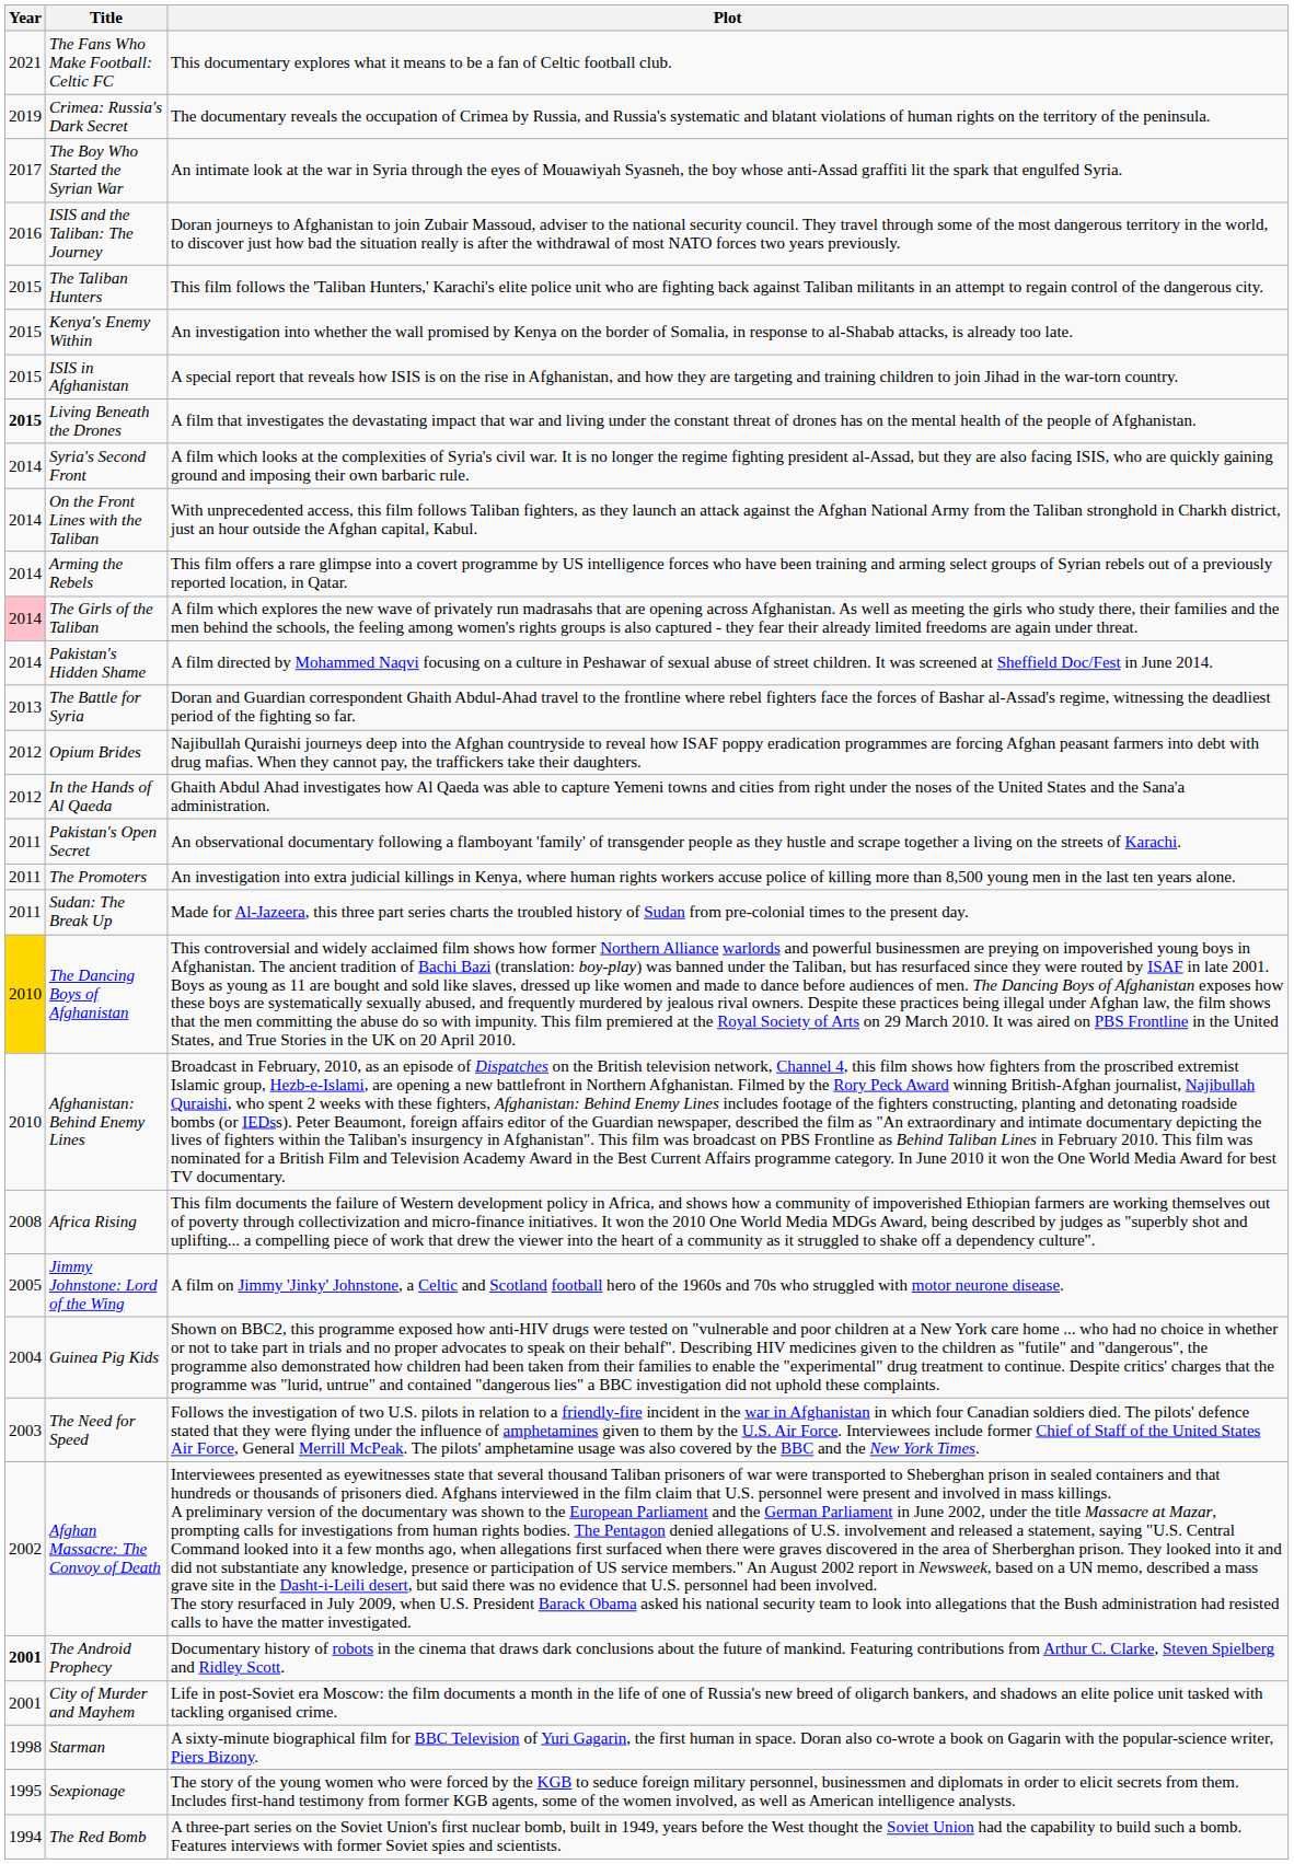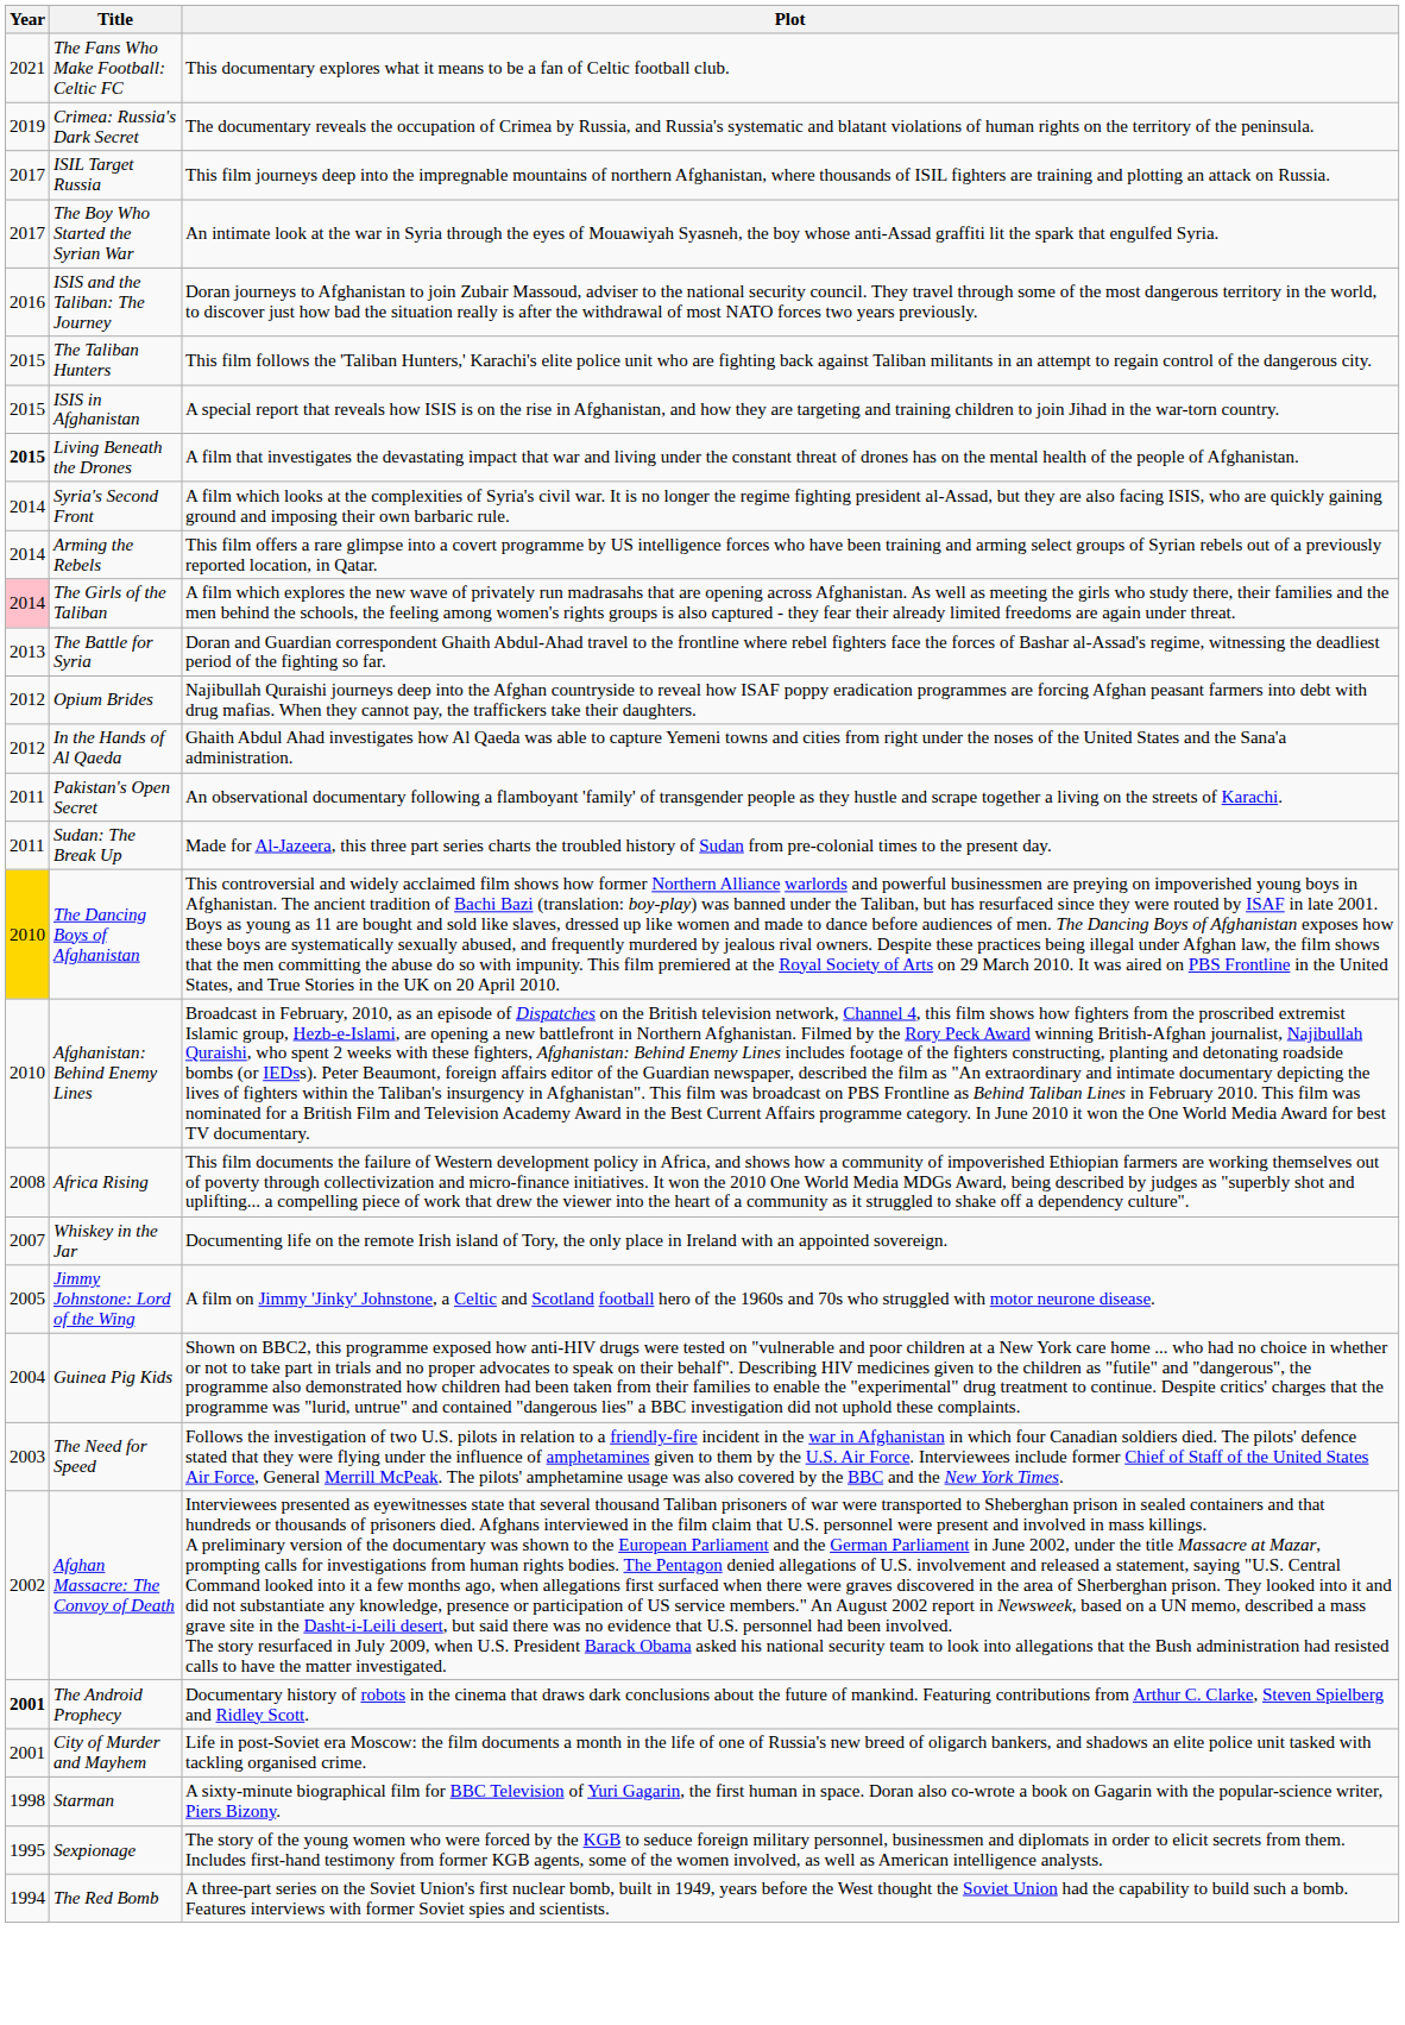 <table class="wikitable sortable mw-collapsible">
 <tr>
 <th>Year</th>
 <th>Title</th>
 <th>Plot</th>
 </tr>
 <tr>
 <td>2021</td>
 <td><em>The Fans Who Make Football: Celtic FC</em></td>
 <td>This documentary explores what it means to be a fan of Celtic football club.</td>
 </tr>
 <tr>
 <td>2019</td>
 <td><em>Crimea: Russia's Dark Secret</em></td>
 <td>The documentary reveals the occupation of Crimea by Russia, and Russia's systematic and blatant violations of human rights on the territory of the peninsula.</td>
 </tr>
 <tr>
 <td>2017</td>
+<td><em>ISIL Target Russia</em></td>
+<td>This film journeys deep into the impregnable mountains of northern Afghanistan, where thousands of ISIL fighters are training and plotting an attack on Russia.</td>
+</tr>
+<tr>
+<td>2017</td>
 <td><em>The Boy Who Started the Syrian War</em></td>
 <td>An intimate look at the war in Syria through the eyes of Mouawiyah Syasneh, the boy whose anti-Assad graffiti lit the spark that engulfed Syria.</td>
 </tr>
 <tr>
 <td>2016</td>
 <td><em>ISIS and the Taliban: The Journey</em></td>
 <td>Doran journeys to Afghanistan to join Zubair Massoud, adviser to the national security council. They travel through some of the most dangerous territory in the world, to discover just how bad the situation really is after the withdrawal of most NATO forces two years previously.</td>
 </tr>
 <tr>
 <td>2015</td>
 <td><em>The Taliban Hunters</em></td>
 <td>This film follows the 'Taliban Hunters,' Karachi's elite police unit who are fighting back against Taliban militants in an attempt to regain control of the dangerous city.</td>
-</tr>
-<tr>
-<td>2015</td>
-<td><em>Kenya's Enemy Within</em></td>
-<td>An investigation into whether the wall promised by Kenya on the border of Somalia, in response to al-Shabab attacks, is already too late.</td>
 </tr>
 <tr>
 <td>2015</td>
 <td><em>ISIS in Afghanistan</em></td>
 <td>A special report that reveals how ISIS is on the rise in Afghanistan, and how they are targeting and training children to join Jihad in the war-torn country.</td>
 </tr>
 <tr>
 <td><strong>2015</strong></td>
 <td><em>Living Beneath the Drones</em></td>
 <td>A film that investigates the devastating impact that war and living under the constant threat of drones has on the mental health of the people of Afghanistan.</td>
 </tr>
 <tr>
 <td>2014</td>
 <td><em>Syria's Second Front</em></td>
 <td>A film which looks at the complexities of Syria's civil war. It is no longer the regime fighting president al-Assad, but they are also facing ISIS, who are quickly gaining ground and imposing their own barbaric rule.</td>
 </tr>
 <tr>
 <td>2014</td>
-<td><em>On the Front Lines with the Taliban</em></td>
-<td>With unprecedented access, this film follows Taliban fighters, as they launch an attack against the Afghan National Army from the Taliban stronghold in Charkh district, just an hour outside the Afghan capital, Kabul.</td>
-</tr>
-<tr>
-<td>2014</td>
 <td><em>Arming the Rebels</em></td>
 <td>This film offers a rare glimpse into a covert programme by US intelligence forces who have been training and arming select groups of Syrian rebels out of a previously reported location, in Qatar.</td>
 </tr>
 <tr>
 <td style="background: pink;">2014</td>
 <td><em>The Girls of the Taliban</em></td>
 <td>A film which explores the new wave of privately run madrasahs that are opening across Afghanistan. As well as meeting the girls who study there, their families and the men behind the schools, the feeling among women's rights groups is also captured - they fear their already limited freedoms are again under threat.</td>
-</tr>
-<tr>
-<td>2014</td>
-<td><em>Pakistan's Hidden Shame</em></td>
-<td>A film directed by <a href='#'>Mohammed Naqvi</a> focusing on a culture in Peshawar of sexual abuse of street children. It was screened at <a href='#'>Sheffield Doc/Fest</a> in June 2014.</td>
 </tr>
 <tr>
 <td>2013</td>
 <td><em>The Battle for Syria</em></td>
 <td>Doran and Guardian correspondent Ghaith Abdul-Ahad travel to the frontline where rebel fighters face the forces of Bashar al-Assad's regime, witnessing the deadliest period of the fighting so far.</td>
 </tr>
 <tr>
 <td>2012</td>
 <td><em>Opium Brides</em></td>
 <td>Najibullah Quraishi journeys deep into the Afghan countryside to reveal how ISAF poppy eradication programmes are forcing Afghan peasant farmers into debt with drug mafias. When they cannot pay, the traffickers take their daughters.</td>
 </tr>
 <tr>
 <td>2012</td>
 <td><em>In the Hands of Al Qaeda</em></td>
 <td>Ghaith Abdul Ahad investigates how Al Qaeda was able to capture Yemeni towns and cities from right under the noses of the United States and the Sana'a administration.</td>
 </tr>
 <tr>
 <td>2011</td>
 <td><em>Pakistan's Open Secret</em></td>
 <td>An observational documentary following a flamboyant 'family' of transgender people as they hustle and scrape together a living on the streets of <a href='#'>Karachi</a>.</td>
 </tr>
 <tr>
 <td>2011</td>
-<td><em>The Promoters</em></td>
-<td>An investigation into extra judicial killings in Kenya, where human rights workers accuse police of killing more than 8,500 young men in the last ten years alone.</td>
-</tr>
-<tr>
-<td>2011</td>
 <td><em>Sudan: The Break Up</em></td>
 <td>Made for <a href='#'>Al-Jazeera</a>, this three part series charts the troubled history of <a href='#'>Sudan</a> from pre-colonial times to the present day.</td>
 </tr>
 <tr>
 <td style="background: gold;">2010</td>
 <td><em><a href='#'>The Dancing Boys of Afghanistan</a></em></td>
 <td>This controversial and widely acclaimed film shows how former <a href='#'>Northern Alliance</a> <a href='#'>warlords</a> and powerful businessmen are preying on impoverished young boys in Afghanistan. The ancient tradition of <a href='#'>Bachi Bazi</a> (translation: <em>boy-play</em>) was banned under the Taliban, but has resurfaced since they were routed by <a href='#'>ISAF</a> in late 2001. Boys as young as 11 are bought and sold like slaves, dressed up like women and made to dance before audiences of men. <em>The Dancing Boys of Afghanistan</em> exposes how these boys are systematically sexually abused, and frequently murdered by jealous rival owners. Despite these practices being illegal under Afghan law, the film shows that the men committing the abuse do so with impunity. This film premiered at the <a href='#'>Royal Society of Arts</a> on 29 March 2010. It was aired on <a href='#'>PBS Frontline</a> in the United States, and True Stories in the UK on 20 April 2010.</td>
 </tr>
 <tr>
 <td>2010</td>
 <td><em>Afghanistan: Behind Enemy Lines</em></td>
 <td>Broadcast in February, 2010, as an episode of <em><a href='#'>Dispatches</a></em> on the British television network, <a href='#'>Channel 4</a>, this film shows how fighters from the proscribed extremist Islamic group, <a href='#'>Hezb-e-Islami</a>, are opening a new battlefront in Northern Afghanistan. Filmed by the <a href='#'>Rory Peck Award</a> winning British-Afghan journalist, <a href='#'>Najibullah Quraishi</a>, who spent 2 weeks with these fighters, <em>Afghanistan: Behind Enemy Lines</em> includes footage of the fighters constructing, planting and detonating roadside bombs (or <a href='#'>IEDs</a>s). Peter Beaumont, foreign affairs editor of the Guardian newspaper, described the film as "An extraordinary and intimate documentary depicting the lives of fighters within the Taliban's insurgency in Afghanistan". This film was broadcast on PBS Frontline as <em>Behind Taliban Lines</em> in February 2010. This film was nominated for a British Film and Television Academy Award in the Best Current Affairs programme category. In June 2010 it won the One World Media Award for best TV documentary.</td>
 </tr>
 <tr>
 <td>2008</td>
 <td><em>Africa Rising</em></td>
 <td>This film documents the failure of Western development policy in Africa, and shows how a community of impoverished Ethiopian farmers are working themselves out of poverty through collectivization and micro-finance initiatives. It won the 2010 One World Media MDGs Award, being described by judges as "superbly shot and uplifting... a compelling piece of work that drew the viewer into the heart of a community as it struggled to shake off a dependency culture".</td>
+</tr>
+<tr>
+<td>2007</td>
+<td><em>Whiskey in the Jar</em></td>
+<td>Documenting life on the remote Irish island of Tory, the only place in Ireland with an appointed sovereign.</td>
 </tr>
 <tr>
 <td>2005</td>
 <td><em><a href='#'>Jimmy Johnstone: Lord of the Wing</a></em></td>
 <td>A film on <a href='#'>Jimmy 'Jinky' Johnstone</a>, a <a href='#'>Celtic</a> and <a href='#'>Scotland</a> <a href='#'>football</a> hero of the 1960s and 70s who struggled with <a href='#'>motor neurone disease</a>.</td>
 </tr>
 <tr>
 <td>2004</td>
 <td><em>Guinea Pig Kids</em></td>
 <td>Shown on BBC2, this programme exposed how anti-HIV drugs were tested on "vulnerable and poor children at a New York care home ... who had no choice in whether or not to take part in trials and no proper advocates to speak on their behalf". Describing HIV medicines given to the children as "futile" and "dangerous", the programme also demonstrated how children had been taken from their families to enable the "experimental" drug treatment to continue. Despite critics' charges that the programme was "lurid, untrue" and contained "dangerous lies" a BBC investigation did not uphold these complaints.</td>
 </tr>
 <tr>
 <td>2003</td>
 <td><em>The Need for Speed</em></td>
 <td>Follows the investigation of two U.S. pilots in relation to a <a href='#'>friendly-fire</a> incident in the <a href='#'>war in Afghanistan</a> in which four Canadian soldiers died. The pilots' defence stated that they were flying under the influence of <a href='#'>amphetamines</a> given to them by the <a href='#'>U.S. Air Force</a>. Interviewees include former <a href='#'>Chief of Staff of the United States Air Force</a>, General <a href='#'>Merrill McPeak</a>. The pilots' amphetamine usage was also covered by the <a href='#'>BBC</a> and the <em><a href='#'>New York Times</a></em>.</td>
 </tr>
 <tr>
 <td>2002</td>
 <td><em><a href='#'>Afghan Massacre: The Convoy of Death</a></em></td>
 <td>Interviewees presented as eyewitnesses state that several thousand Taliban prisoners of war were transported to Sheberghan prison in sealed containers and that hundreds or thousands of prisoners died. Afghans interviewed in the film claim that U.S. personnel were present and involved in mass killings.<br>A preliminary version of the documentary was shown to the <a href='#'>European Parliament</a> and the <a href='#'>German Parliament</a> in June 2002, under the title <em>Massacre at Mazar</em>, prompting calls for investigations from human rights bodies. <a href='#'>The Pentagon</a> denied allegations of U.S. involvement and released a statement, saying "U.S. Central Command looked into it a few months ago, when allegations first surfaced when there were graves discovered in the area of Sherberghan prison. They looked into it and did not substantiate any knowledge, presence or participation of US service members." An August 2002 report in <em>Newsweek</em>, based on a UN memo, described a mass grave site in the <a href='#'>Dasht-i-Leili desert</a>, but said there was no evidence that U.S. personnel had been involved.<br>The story resurfaced in July 2009, when U.S. President <a href='#'>Barack Obama</a> asked his national security team to look into allegations that the Bush administration had resisted calls to have the matter investigated.</td>
 </tr>
 <tr>
 <td><strong>2001</strong></td>
 <td><em>The Android Prophecy</em></td>
 <td>Documentary history of <a href='#'>robots</a> in the cinema that draws dark conclusions about the future of mankind. Featuring contributions from <a href='#'>Arthur C. Clarke</a>, <a href='#'>Steven Spielberg</a> and <a href='#'>Ridley Scott</a>.</td>
 </tr>
 <tr>
 <td>2001</td>
 <td><em>City of Murder and Mayhem</em></td>
 <td>Life in post-Soviet era Moscow: the film documents a month in the life of one of Russia's new breed of oligarch bankers, and shadows an elite police unit tasked with tackling organised crime.</td>
 </tr>
 <tr>
 <td>1998</td>
 <td><em>Starman</em></td>
 <td>A sixty-minute biographical film for <a href='#'>BBC Television</a> of <a href='#'>Yuri Gagarin</a>, the first human in space. Doran also co-wrote a book on Gagarin with the popular-science writer, <a href='#'>Piers Bizony</a>.</td>
 </tr>
 <tr>
 <td>1995</td>
 <td><em>Sexpionage</em></td>
 <td>The story of the young women who were forced by the <a href='#'>KGB</a> to seduce foreign military personnel, businessmen and diplomats in order to elicit secrets from them. Includes first-hand testimony from former KGB agents, some of the women involved, as well as American intelligence analysts.</td>
 </tr>
 <tr>
 <td>1994</td>
 <td><em>The Red Bomb</em></td>
 <td>A three-part series on the Soviet Union's first nuclear bomb, built in 1949, years before the West thought the <a href='#'>Soviet Union</a> had the capability to build such a bomb. Features interviews with former Soviet spies and scientists.</td>
 </tr>
 </table>
